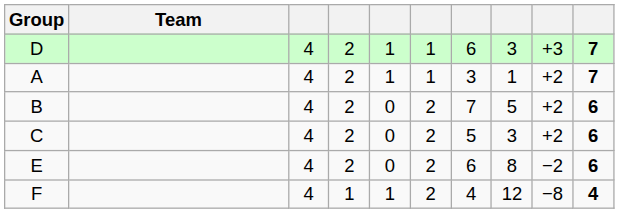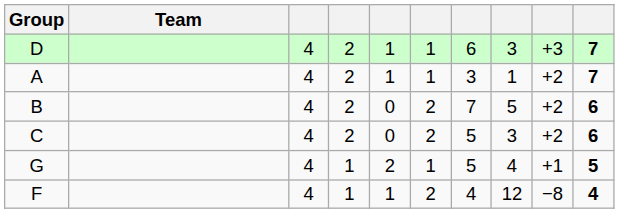 <table class="wikitable" style="text-align: center; font-size: 90%;">
 <tr>
 <th width="25">Group</th>
 <th width="165">Team</th>
 <th width="25"></th>
 <th width="25"></th>
 <th width="25"></th>
 <th width="25"></th>
 <th width="25"></th>
 <th width="25"></th>
 <th width="25"></th>
 <th width="25"></th>
 </tr>
 <tr style="background:#ccffcc;">
 <td>D</td>
 <td align=left></td>
 <td>4</td>
 <td>2</td>
 <td>1</td>
 <td>1</td>
 <td>6</td>
 <td>3</td>
 <td>+3</td>
 <td><strong>7</strong></td>
 </tr>
 <tr>
 <td>A</td>
 <td align=left></td>
 <td>4</td>
 <td>2</td>
 <td>1</td>
 <td>1</td>
 <td>3</td>
 <td>1</td>
 <td>+2</td>
 <td><strong>7</strong></td>
 </tr>
 <tr>
 <td>B</td>
 <td align=left></td>
 <td>4</td>
 <td>2</td>
 <td>0</td>
 <td>2</td>
 <td>7</td>
 <td>5</td>
 <td>+2</td>
 <td><strong>6</strong></td>
 </tr>
 <tr>
 <td>C</td>
 <td align=left></td>
 <td>4</td>
 <td>2</td>
 <td>0</td>
 <td>2</td>
 <td>5</td>
 <td>3</td>
 <td>+2</td>
 <td><strong>6</strong></td>
 </tr>
 <tr>
-<td>E</td>
+<td>G</td>
 <td align=left></td>
 <td>4</td>
+<td>1</td>
 <td>2</td>
-<td>0</td>
-<td>2</td>
-<td>6</td>
-<td>8</td>
-<td>−2</td>
-<td><strong>6</strong></td>
+<td>1</td>
+<td>5</td>
+<td>4</td>
+<td>+1</td>
+<td><strong>5</strong></td>
 </tr>
 <tr>
 <td>F</td>
 <td align=left></td>
 <td>4</td>
 <td>1</td>
 <td>1</td>
 <td>2</td>
 <td>4</td>
 <td>12</td>
 <td>−8</td>
 <td><strong>4</strong></td>
 </tr>
 </table>
